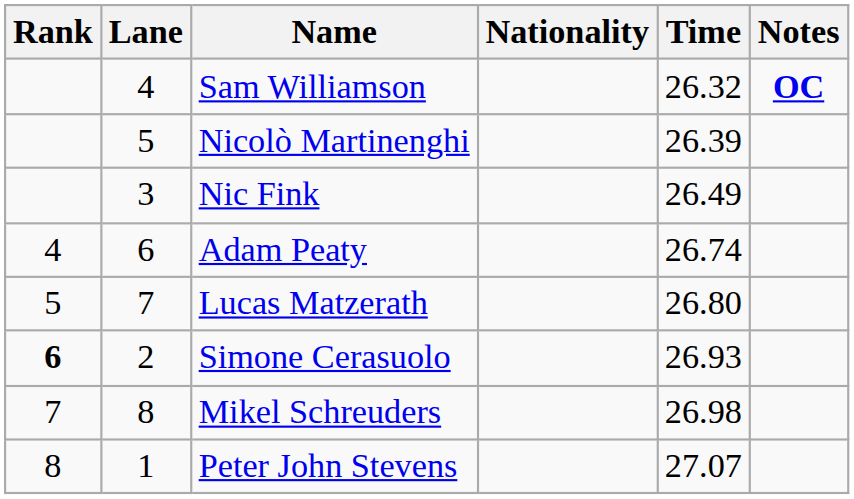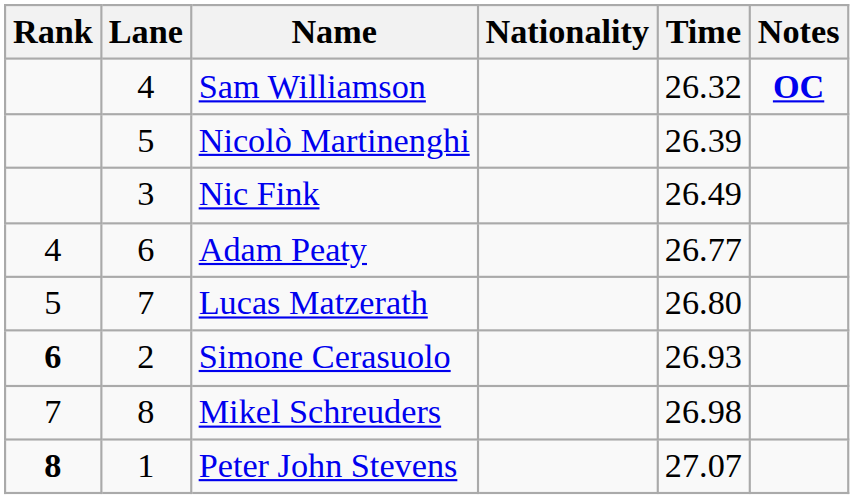 <table class="wikitable sortable" style="text-align:center">
 <tr>
 <th>Rank</th>
 <th>Lane</th>
 <th>Name</th>
 <th>Nationality</th>
 <th>Time</th>
 <th>Notes</th>
 </tr>
 <tr>
 <td></td>
 <td>4</td>
 <td align=left><a href='#'>Sam Williamson</a></td>
 <td align=left></td>
 <td>26.32</td>
 <td><strong><a href='#'>OC</a></strong></td>
 </tr>
 <tr>
 <td></td>
 <td>5</td>
 <td align=left><a href='#'>Nicolò Martinenghi</a></td>
 <td align=left></td>
 <td>26.39</td>
 <td></td>
 </tr>
 <tr>
 <td></td>
 <td>3</td>
 <td align=left><a href='#'>Nic Fink</a></td>
 <td align=left></td>
 <td>26.49</td>
 <td></td>
 </tr>
 <tr>
 <td>4</td>
 <td>6</td>
 <td align=left><a href='#'>Adam Peaty</a></td>
 <td align=left></td>
-<td>26.74</td>
+<td>26.77</td>
 <td></td>
 </tr>
 <tr>
 <td>5</td>
 <td>7</td>
 <td align=left><a href='#'>Lucas Matzerath</a></td>
 <td align=left></td>
 <td>26.80</td>
 <td></td>
 </tr>
 <tr>
 <td><strong>6</strong></td>
 <td>2</td>
 <td align=left><a href='#'>Simone Cerasuolo</a></td>
 <td align=left></td>
 <td>26.93</td>
 <td></td>
 </tr>
 <tr>
 <td>7</td>
 <td>8</td>
 <td align=left><a href='#'>Mikel Schreuders</a></td>
 <td align=left></td>
 <td>26.98</td>
 <td></td>
 </tr>
 <tr>
-<td>8</td>
+<td><strong>8</strong></td>
 <td>1</td>
 <td align=left><a href='#'>Peter John Stevens</a></td>
 <td align=left></td>
 <td>27.07</td>
 <td></td>
 </tr>
 </table>
